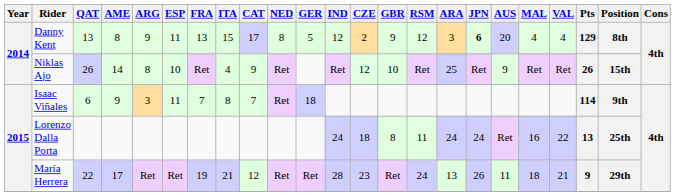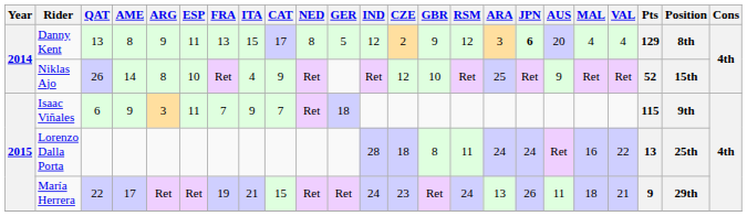 <table class="wikitable" style="font-size: 85%; text-align:center">
 <tr valign="top">
 <th valign="middle">Year</th>
 <th valign="middle">Rider</th>
 <th><a href='#'>QAT</a><br></th>
 <th><a href='#'>AME</a><br></th>
 <th><a href='#'>ARG</a><br></th>
 <th><a href='#'>ESP</a><br></th>
 <th><a href='#'>FRA</a><br></th>
 <th><a href='#'>ITA</a><br></th>
 <th><a href='#'>CAT</a><br></th>
 <th><a href='#'>NED</a><br></th>
 <th><a href='#'>GER</a><br></th>
 <th><a href='#'>IND</a><br></th>
 <th><a href='#'>CZE</a><br></th>
 <th><a href='#'>GBR</a><br></th>
 <th><a href='#'>RSM</a><br></th>
 <th><a href='#'>ARA</a><br></th>
 <th><a href='#'>JPN</a><br></th>
 <th><a href='#'>AUS</a><br></th>
 <th><a href='#'>MAL</a><br></th>
 <th><a href='#'>VAL</a><br></th>
 <th valign="middle">Pts</th>
 <th valign="middle">Position</th>
 <th valign="middle">Cons</th>
 </tr>
 <tr>
 <th rowspan=2><a href='#'>2014</a></th>
 <td align="left"> <a href='#'>Danny Kent</a></td>
 <td style="background:#dfffdf;">13</td>
 <td style="background:#dfffdf;">8</td>
 <td style="background:#dfffdf;">9</td>
 <td style="background:#dfffdf;">11</td>
 <td style="background:#dfffdf;">13</td>
 <td style="background:#dfffdf;">15</td>
 <td style="background:#cfcfff;">17</td>
 <td style="background:#dfffdf;">8</td>
 <td style="background:#dfffdf;">5</td>
 <td style="background:#dfffdf;">12</td>
 <td style="background:#ffdf9f;">2</td>
 <td style="background:#dfffdf;">9</td>
 <td style="background:#dfffdf;">12</td>
 <td style="background:#ffdf9f;">3</td>
 <td style="background:#dfffdf;"><strong>6</strong></td>
 <td style="background:#cfcfff;">20</td>
 <td style="background:#dfffdf;">4</td>
 <td style="background:#dfffdf;">4</td>
 <th>129</th>
 <th>8th</th>
 <th rowspan=2>4th</th>
 </tr>
 <tr>
 <td align="left"> <a href='#'>Niklas Ajo</a></td>
 <td style="background:#cfcfff;">26</td>
 <td style="background:#dfffdf;">14</td>
 <td style="background:#dfffdf;">8</td>
 <td style="background:#dfffdf;">10</td>
 <td style="background:#efcfff;">Ret</td>
 <td style="background:#dfffdf;">4</td>
 <td style="background:#dfffdf;">9</td>
 <td style="background:#efcfff;">Ret</td>
 <td></td>
 <td style="background:#efcfff;">Ret</td>
 <td style="background:#dfffdf;">12</td>
 <td style="background:#dfffdf;">10</td>
 <td style="background:#efcfff;">Ret</td>
 <td style="background:#cfcfff;">25</td>
 <td style="background:#efcfff;">Ret</td>
 <td style="background:#dfffdf;">9</td>
 <td style="background:#efcfff;">Ret</td>
 <td style="background:#efcfff;">Ret</td>
-<th>26</th>
+<th>52</th>
 <th>15th</th>
 </tr>
 <tr>
 <th rowspan=3><a href='#'>2015</a></th>
 <td align="left"> <a href='#'>Isaac Viñales</a></td>
 <td style="background:#dfffdf;">6</td>
 <td style="background:#dfffdf;">9</td>
 <td style="background:#ffdf9f;">3</td>
 <td style="background:#dfffdf;">11</td>
 <td style="background:#dfffdf;">7</td>
-<td style="background:#dfffdf;">8</td>
+<td style="background:#dfffdf;">9</td>
 <td style="background:#dfffdf;">7</td>
 <td style="background:#efcfff;">Ret</td>
 <td style="background:#cfcfff;">18</td>
 <td></td>
 <td></td>
 <td></td>
 <td></td>
 <td></td>
 <td></td>
 <td></td>
 <td></td>
 <td></td>
-<th>114</th>
+<th>115</th>
 <th>9th</th>
 <th rowspan=3>4th</th>
 </tr>
 <tr>
 <td align="left"> <a href='#'>Lorenzo Dalla Porta</a></td>
 <td></td>
 <td></td>
 <td></td>
 <td></td>
 <td></td>
 <td></td>
 <td></td>
 <td></td>
 <td></td>
-<td style="background:#cfcfff;">24</td>
+<td style="background:#cfcfff;">28</td>
 <td style="background:#cfcfff;">18</td>
 <td style="background:#dfffdf;">8</td>
 <td style="background:#dfffdf;">11</td>
 <td style="background:#cfcfff;">24</td>
 <td style="background:#cfcfff;">24</td>
 <td style="background:#efcfff;">Ret</td>
 <td style="background:#cfcfff;">16</td>
 <td style="background:#cfcfff;">22</td>
 <th>13</th>
 <th>25th</th>
 </tr>
 <tr>
 <td align="left"> <a href='#'>María Herrera</a></td>
 <td style="background:#cfcfff;">22</td>
 <td style="background:#cfcfff;">17</td>
 <td style="background:#efcfff;">Ret</td>
 <td style="background:#efcfff;">Ret</td>
 <td style="background:#cfcfff;">19</td>
 <td style="background:#cfcfff;">21</td>
-<td style="background:#dfffdf;">12</td>
+<td style="background:#dfffdf;">15</td>
 <td style="background:#efcfff;">Ret</td>
 <td style="background:#efcfff;">Ret</td>
-<td style="background:#cfcfff;">28</td>
+<td style="background:#cfcfff;">24</td>
 <td style="background:#cfcfff;">23</td>
 <td style="background:#efcfff;">Ret</td>
 <td style="background:#cfcfff;">24</td>
 <td style="background:#dfffdf;">13</td>
 <td style="background:#cfcfff;">26</td>
 <td style="background:#dfffdf;">11</td>
 <td style="background:#cfcfff;">18</td>
 <td style="background:#cfcfff;">21</td>
 <th>9</th>
 <th>29th</th>
 </tr>
 <tr>
 </tr>
 </table>
